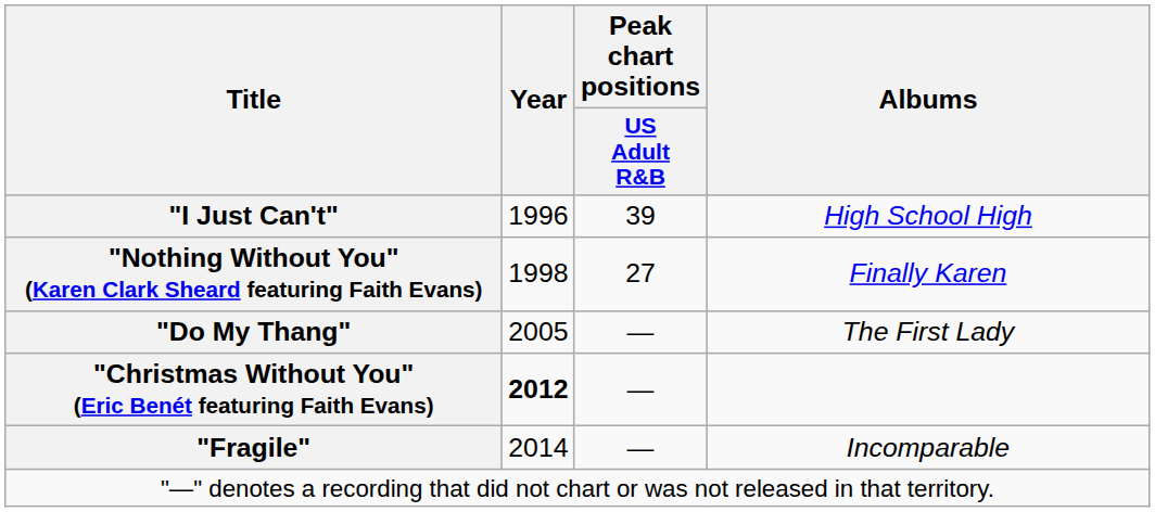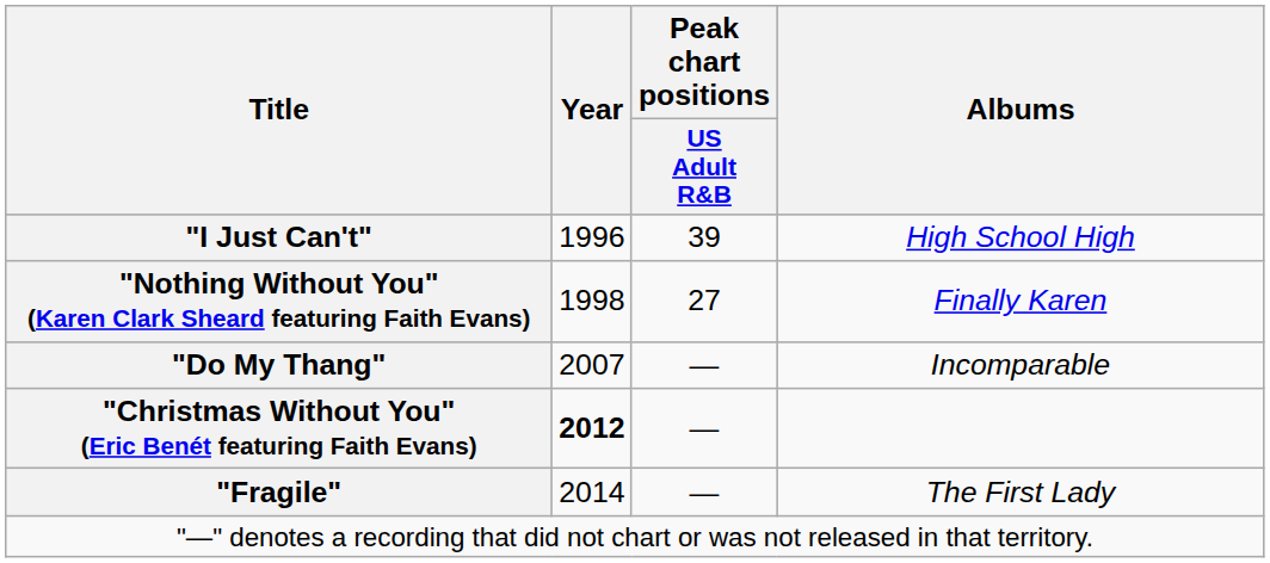 <table class="wikitable plainrowheaders" style="text-align:center;">
 <tr>
 <th scope="col" rowspan="2" style="width:18em;">Title</th>
 <th scope="col" rowspan="2" style="width:1em;">Year</th>
 <th scope="col">Peak chart positions</th>
 <th scope="col" rowspan="2" style="width:16em;">Albums</th>
 </tr>
 <tr>
 <th scope="col" style="width:3em;font-size:85%;"><a href='#'>US<br>Adult<br>R&B</a><br></th>
 </tr>
 <tr>
 <th scope="row">"I Just Can't"</th>
 <td>1996</td>
 <td>39</td>
 <td><em><a href='#'>High School High</a></em> </td>
 </tr>
 <tr>
 <th scope="row">"Nothing Without You" <br> <small>(<a href='#'>Karen Clark Sheard</a> featuring Faith Evans)</small></th>
 <td>1998</td>
 <td>27</td>
 <td><em><a href='#'>Finally Karen</a></em></td>
 </tr>
 <tr>
 <th scope="row">"Do My Thang"</th>
-<td>2005</td>
+<td>2007</td>
 <td>—</td>
-<td><em>The First Lady</em></td>
+<td><em>Incomparable</em></td>
 </tr>
 <tr>
 <th scope="row">"Christmas Without You" <br> <small>(<a href='#'>Eric Benét</a> featuring Faith Evans)</small></th>
 <td><strong>2012</strong></td>
 <td>—</td>
 <td></td>
 </tr>
 <tr>
 <th scope="row">"Fragile"</th>
 <td>2014</td>
 <td>—</td>
-<td><em>Incomparable</em></td>
+<td><em>The First Lady</em></td>
 </tr>
 <tr>
 <td colspan="15" style="font-size:90%">"—" denotes a recording that did not chart or was not released in that territory.</td>
 </tr>
 </table>
